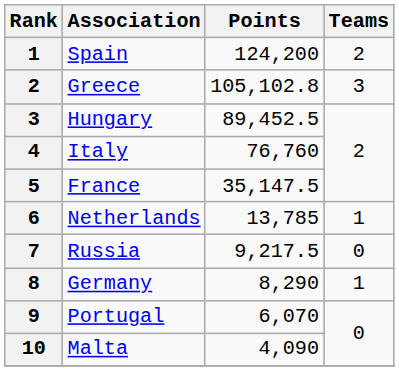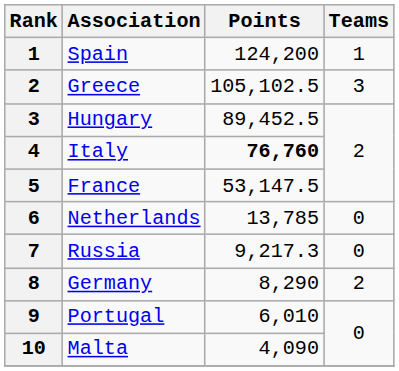 <table class="wikitable">
 <tr>
 <th>Rank</th>
 <th>Association</th>
 <th>Points</th>
 <th>Teams</th>
 </tr>
 <tr>
 <th>1</th>
 <td> <a href='#'>Spain</a></td>
 <td align=right>124,200</td>
-<td rowspan="1" align="center">2</td>
+<td rowspan="1" align="center">1</td>
 </tr>
 <tr>
 <th>2</th>
 <td> <a href='#'>Greece</a></td>
-<td align=right>105,102.8</td>
+<td align=right>105,102.5</td>
 <td rowspan="1" align="center">3</td>
 </tr>
 <tr>
 <th>3</th>
 <td> <a href='#'>Hungary</a></td>
 <td align=right>89,452.5</td>
 <td rowspan="3" align="center">2</td>
 </tr>
 <tr>
 <th>4</th>
 <td> <a href='#'>Italy</a></td>
-<td align=right>76,760</td>
+<td align=right><strong>76,760</strong></td>
 </tr>
 <tr>
 <th>5</th>
 <td> <a href='#'>France</a></td>
-<td align=right>35,147.5</td>
+<td align=right>53,147.5</td>
 </tr>
 <tr>
 <th>6</th>
 <td> <a href='#'>Netherlands</a></td>
 <td align="right">13,785</td>
-<td rowspan="1" align="center">1</td>
+<td rowspan="1" align="center">0</td>
 </tr>
 <tr>
 <th>7</th>
 <td> <a href='#'>Russia</a></td>
-<td align="right">9,217.5</td>
+<td align="right">9,217.3</td>
 <td rowspan="1" align="center">0</td>
 </tr>
 <tr>
 <th>8</th>
 <td> <a href='#'>Germany</a></td>
 <td align="right">8,290</td>
-<td rowspan="1" align="center">1</td>
+<td rowspan="1" align="center">2</td>
 </tr>
 <tr>
 <th>9</th>
 <td> <a href='#'>Portugal</a></td>
-<td align="right">6,070</td>
+<td align="right">6,010</td>
 <td rowspan="2" align="center">0</td>
 </tr>
 <tr>
 <th>10</th>
 <td> <a href='#'>Malta</a></td>
 <td align="right">4,090</td>
 </tr>
 <tr>
 </tr>
 </table>
